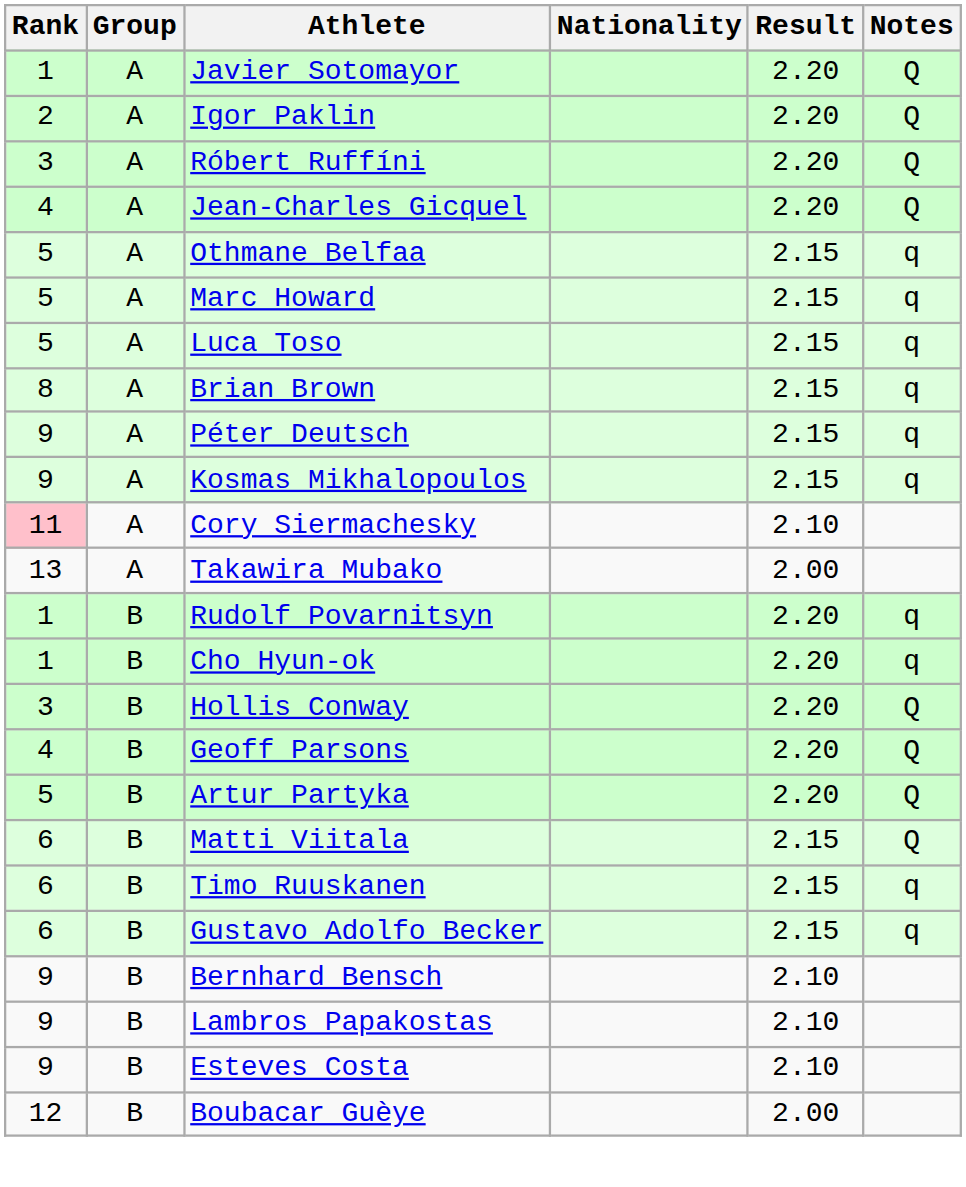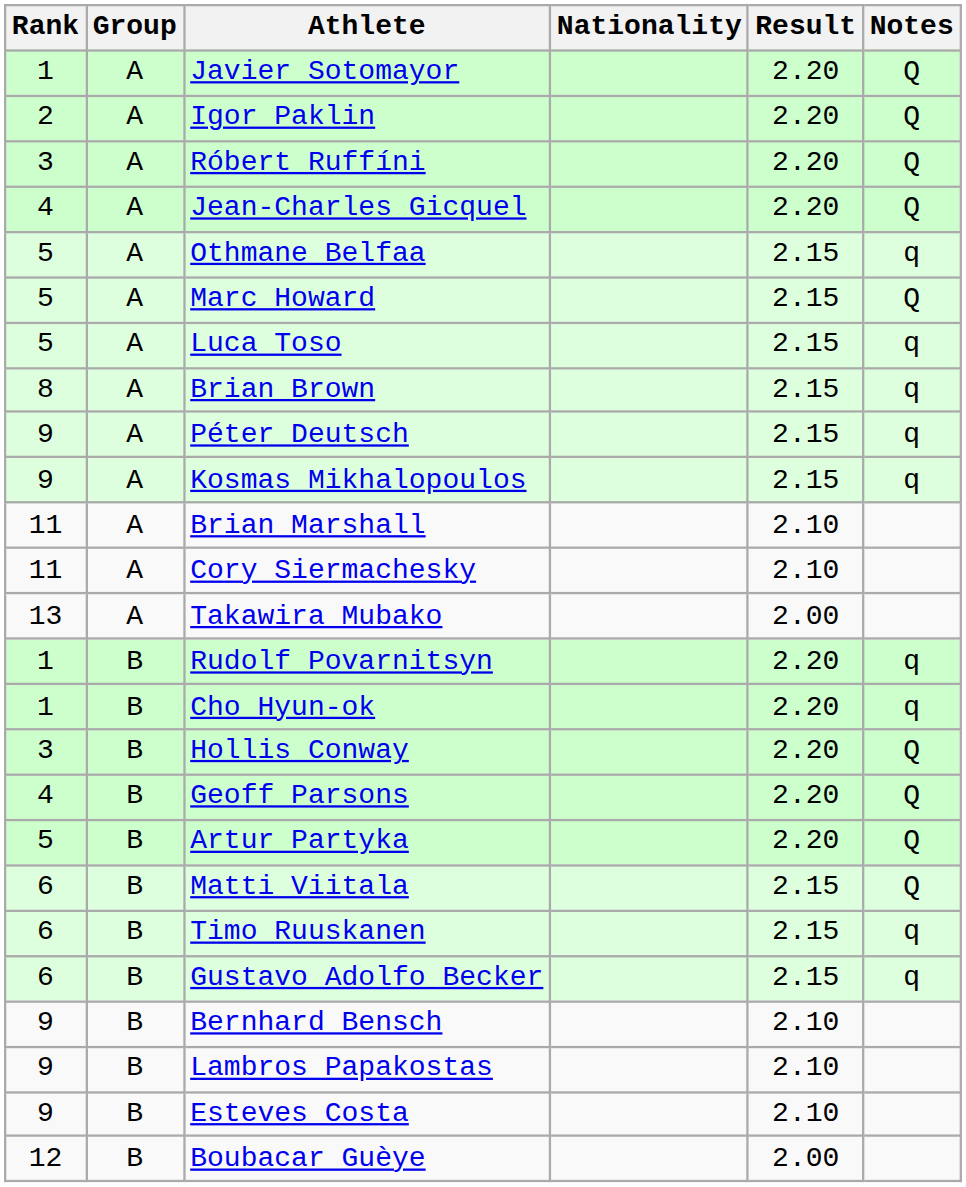 <table class="wikitable sortable" style="text-align:center;font-size:95%">
 <tr>
 <th>Rank</th>
 <th>Group</th>
 <th>Athlete</th>
 <th>Nationality</th>
 <th>Result</th>
 <th>Notes</th>
 </tr>
 <tr bgcolor=ccffcc>
 <td>1</td>
 <td>A</td>
 <td align="left"><a href='#'>Javier Sotomayor</a></td>
 <td align=left></td>
 <td>2.20</td>
 <td>Q</td>
 </tr>
 <tr bgcolor=ccffcc>
 <td>2</td>
 <td>A</td>
 <td align="left"><a href='#'>Igor Paklin</a></td>
 <td align=left></td>
 <td>2.20</td>
 <td>Q</td>
 </tr>
 <tr bgcolor=ccffcc>
 <td>3</td>
 <td>A</td>
 <td align="left"><a href='#'>Róbert Ruffíni</a></td>
 <td align=left></td>
 <td>2.20</td>
 <td>Q</td>
 </tr>
 <tr bgcolor=ccffcc>
 <td>4</td>
 <td>A</td>
 <td align="left"><a href='#'>Jean-Charles Gicquel</a></td>
 <td align=left></td>
 <td>2.20</td>
 <td>Q</td>
 </tr>
 <tr bgcolor=ddffdd>
 <td>5</td>
 <td>A</td>
 <td align="left"><a href='#'>Othmane Belfaa</a></td>
 <td align=left></td>
 <td>2.15</td>
 <td>q</td>
 </tr>
 <tr bgcolor=ddffdd>
 <td>5</td>
 <td>A</td>
 <td align="left"><a href='#'>Marc Howard</a></td>
 <td align=left></td>
 <td>2.15</td>
-<td>q</td>
+<td>Q</td>
 </tr>
 <tr bgcolor=ddffdd>
 <td>5</td>
 <td>A</td>
 <td align="left"><a href='#'>Luca Toso</a></td>
 <td align=left></td>
 <td>2.15</td>
 <td>q</td>
 </tr>
 <tr bgcolor=ddffdd>
 <td>8</td>
 <td>A</td>
 <td align="left"><a href='#'>Brian Brown</a></td>
 <td align=left></td>
 <td>2.15</td>
 <td>q</td>
 </tr>
 <tr bgcolor=ddffdd>
 <td>9</td>
 <td>A</td>
 <td align="left"><a href='#'>Péter Deutsch</a></td>
 <td align=left></td>
 <td>2.15</td>
 <td>q</td>
 </tr>
 <tr bgcolor=ddffdd>
 <td>9</td>
 <td>A</td>
 <td align="left"><a href='#'>Kosmas Mikhalopoulos</a></td>
 <td align=left></td>
 <td>2.15</td>
 <td>q</td>
 </tr>
 <tr>
-<td style="background: pink;">11</td>
+<td>11</td>
+<td>A</td>
+<td align="left"><a href='#'>Brian Marshall</a></td>
+<td align=left></td>
+<td>2.10</td>
+<td></td>
+</tr>
+<tr>
+<td>11</td>
 <td>A</td>
 <td align="left"><a href='#'>Cory Siermachesky</a></td>
 <td align=left></td>
 <td>2.10</td>
 <td></td>
 </tr>
 <tr>
 <td>13</td>
 <td>A</td>
 <td align="left"><a href='#'>Takawira Mubako</a></td>
 <td align=left></td>
 <td>2.00</td>
 <td></td>
 </tr>
 <tr bgcolor=ccffcc>
 <td>1</td>
 <td>B</td>
 <td align="left"><a href='#'>Rudolf Povarnitsyn</a></td>
 <td align=left></td>
 <td>2.20</td>
 <td>q</td>
 </tr>
 <tr bgcolor=ccffcc>
 <td>1</td>
 <td>B</td>
 <td align="left"><a href='#'>Cho Hyun-ok</a></td>
 <td align=left></td>
 <td>2.20</td>
 <td>q</td>
 </tr>
 <tr bgcolor=ccffcc>
 <td>3</td>
 <td>B</td>
 <td align="left"><a href='#'>Hollis Conway</a></td>
 <td align=left></td>
 <td>2.20</td>
 <td>Q</td>
 </tr>
 <tr bgcolor=ccffcc>
 <td>4</td>
 <td>B</td>
 <td align="left"><a href='#'>Geoff Parsons</a></td>
 <td align=left></td>
 <td>2.20</td>
 <td>Q</td>
 </tr>
 <tr bgcolor=ccffcc>
 <td>5</td>
 <td>B</td>
 <td align="left"><a href='#'>Artur Partyka</a></td>
 <td align=left></td>
 <td>2.20</td>
 <td>Q</td>
 </tr>
 <tr bgcolor=ddffdd>
 <td>6</td>
 <td>B</td>
 <td align="left"><a href='#'>Matti Viitala</a></td>
 <td align=left></td>
 <td>2.15</td>
 <td>Q</td>
 </tr>
 <tr bgcolor=ddffdd>
 <td>6</td>
 <td>B</td>
 <td align="left"><a href='#'>Timo Ruuskanen</a></td>
 <td align=left></td>
 <td>2.15</td>
 <td>q</td>
 </tr>
 <tr bgcolor=ddffdd>
 <td>6</td>
 <td>B</td>
 <td align="left"><a href='#'>Gustavo Adolfo Becker</a></td>
 <td align=left></td>
 <td>2.15</td>
 <td>q</td>
 </tr>
 <tr>
 <td>9</td>
 <td>B</td>
 <td align="left"><a href='#'>Bernhard Bensch</a></td>
 <td align=left></td>
 <td>2.10</td>
 <td></td>
 </tr>
 <tr>
 <td>9</td>
 <td>B</td>
 <td align="left"><a href='#'>Lambros Papakostas</a></td>
 <td align=left></td>
 <td>2.10</td>
 <td></td>
 </tr>
 <tr>
 <td>9</td>
 <td>B</td>
 <td align="left"><a href='#'>Esteves Costa</a></td>
 <td align=left></td>
 <td>2.10</td>
 <td></td>
 </tr>
 <tr>
 <td>12</td>
 <td>B</td>
 <td align="left"><a href='#'>Boubacar Guèye</a></td>
 <td align=left></td>
 <td>2.00</td>
 <td></td>
 </tr>
 </table>
